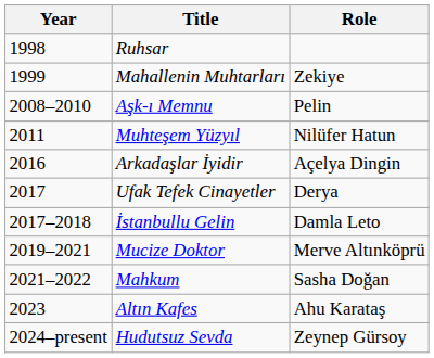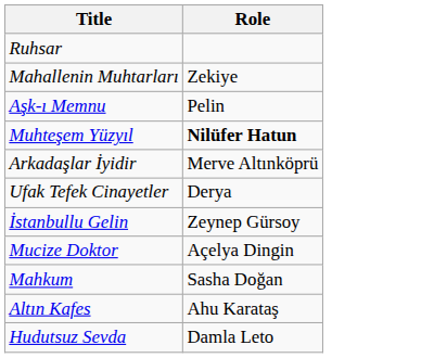 <table class="wikitable">
 <tr>
-<th>Year</th>
 <th>Title</th>
 <th>Role</th>
 </tr>
 <tr>
-<td>1998</td>
 <td><em>Ruhsar</em></td>
 <td></td>
 </tr>
 <tr>
-<td>1999</td>
 <td><em>Mahallenin Muhtarları</em></td>
 <td>Zekiye</td>
 </tr>
 <tr>
-<td>2008–2010</td>
 <td><em><a href='#'>Aşk-ı Memnu</a></em></td>
 <td>Pelin</td>
 </tr>
 <tr>
-<td>2011</td>
 <td><em><a href='#'>Muhteşem Yüzyıl</a></em></td>
-<td>Nilüfer Hatun</td>
+<td><strong>Nilüfer Hatun</strong></td>
 </tr>
 <tr>
-<td>2016</td>
 <td><em>Arkadaşlar İyidir</em></td>
-<td>Açelya Dingin</td>
+<td>Merve Altınköprü</td>
 </tr>
 <tr>
-<td>2017</td>
 <td><em>Ufak Tefek Cinayetler</em></td>
 <td>Derya</td>
 </tr>
 <tr>
-<td>2017–2018</td>
 <td><em><a href='#'>İstanbullu Gelin</a></em></td>
-<td>Damla Leto</td>
+<td>Zeynep Gürsoy</td>
 </tr>
 <tr>
-<td>2019–2021</td>
 <td><em><a href='#'>Mucize Doktor</a></em></td>
-<td>Merve Altınköprü</td>
+<td>Açelya Dingin</td>
 </tr>
 <tr>
-<td>2021–2022</td>
 <td><em><a href='#'>Mahkum</a></em></td>
 <td>Sasha Doğan</td>
 </tr>
 <tr>
-<td>2023</td>
 <td><em><a href='#'>Altın Kafes</a></em></td>
 <td>Ahu Karataş</td>
 </tr>
 <tr>
-<td>2024–present</td>
 <td><em><a href='#'>Hudutsuz Sevda</a></em></td>
-<td>Zeynep Gürsoy</td>
+<td>Damla Leto</td>
 </tr>
 </table>
